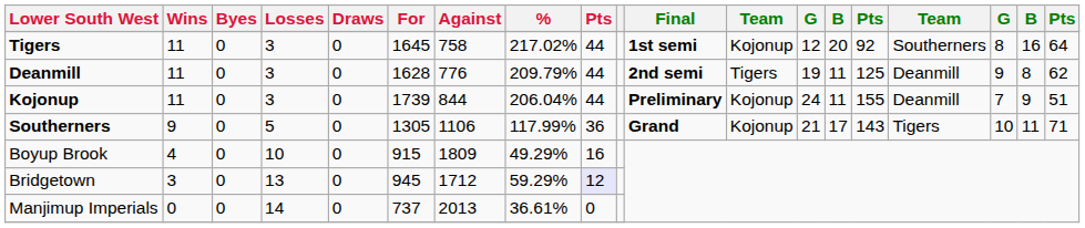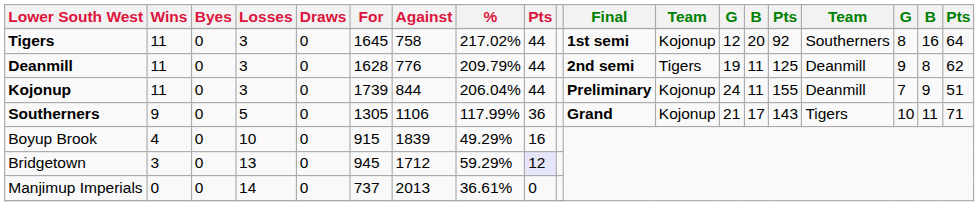 <table style="font-size: 85%; text-align: left;" class="wikitable">
 <tr>
 <th style="color:crimson">Lower South West</th>
 <th style="color:crimson">Wins</th>
 <th style="color:crimson">Byes</th>
 <th style="color:crimson">Losses</th>
 <th style="color:crimson">Draws</th>
 <th style="color:crimson">For</th>
 <th style="color:crimson">Against</th>
 <th style="color:crimson">%</th>
 <th style="color:crimson">Pts</th>
 <th></th>
 <th style="color:green">Final</th>
 <th style="color:green">Team</th>
 <th style="color:green">G</th>
 <th style="color:green">B</th>
 <th style="color:green">Pts</th>
 <th style="color:green">Team</th>
 <th style="color:green">G</th>
 <th style="color:green">B</th>
 <th style="color:green">Pts</th>
 </tr>
 <tr>
 </tr>
 <tr>
 </tr>
 <tr>
 <td><strong>	Tigers 	</strong></td>
 <td>11</td>
 <td>0</td>
 <td>3</td>
 <td>0</td>
 <td>1645</td>
 <td>758</td>
 <td>217.02%</td>
 <td>44</td>
 <td></td>
 <td><strong>1st semi</strong></td>
 <td>Kojonup</td>
 <td>12</td>
 <td>20</td>
 <td>92</td>
 <td>Southerners</td>
 <td>8</td>
 <td>16</td>
 <td>64</td>
 </tr>
 <tr>
 <td><strong>	Deanmill	</strong></td>
 <td>11</td>
 <td>0</td>
 <td>3</td>
 <td>0</td>
 <td>1628</td>
 <td>776</td>
 <td>209.79%</td>
 <td>44</td>
 <td></td>
 <td><strong>2nd semi</strong></td>
 <td>Tigers</td>
 <td>19</td>
 <td>11</td>
 <td>125</td>
 <td>Deanmill</td>
 <td>9</td>
 <td>8</td>
 <td>62</td>
 </tr>
 <tr>
 <td><strong>	Kojonup	</strong></td>
 <td>11</td>
 <td>0</td>
 <td>3</td>
 <td>0</td>
 <td>1739</td>
 <td>844</td>
 <td>206.04%</td>
 <td>44</td>
 <td></td>
 <td><strong>Preliminary</strong></td>
 <td>Kojonup</td>
 <td>24</td>
 <td>11</td>
 <td>155</td>
 <td>Deanmill</td>
 <td>7</td>
 <td>9</td>
 <td>51</td>
 </tr>
 <tr>
 <td><strong>	Southerners	</strong></td>
 <td>9</td>
 <td>0</td>
 <td>5</td>
 <td>0</td>
 <td>1305</td>
 <td>1106</td>
 <td>117.99%</td>
 <td>36</td>
 <td></td>
 <td><strong>Grand</strong></td>
 <td>Kojonup</td>
 <td>21</td>
 <td>17</td>
 <td>143</td>
 <td>Tigers</td>
 <td>10</td>
 <td>11</td>
 <td>71</td>
 </tr>
 <tr>
 <td>Boyup Brook</td>
 <td>4</td>
 <td>0</td>
 <td>10</td>
 <td>0</td>
 <td>915</td>
-<td>1809</td>
+<td>1839</td>
 <td>49.29%</td>
 <td>16</td>
 <td></td>
 </tr>
 <tr>
 <td>Bridgetown</td>
 <td>3</td>
 <td>0</td>
 <td>13</td>
 <td>0</td>
 <td>945</td>
 <td>1712</td>
 <td>59.29%</td>
 <td style="background: lavender;">12</td>
 <td></td>
 </tr>
 <tr>
 <td>Manjimup Imperials</td>
 <td>0</td>
 <td>0</td>
 <td>14</td>
 <td>0</td>
 <td>737</td>
 <td>2013</td>
 <td>36.61%</td>
 <td>0</td>
 <td></td>
 </tr>
 <tr>
 </tr>
 </table>
